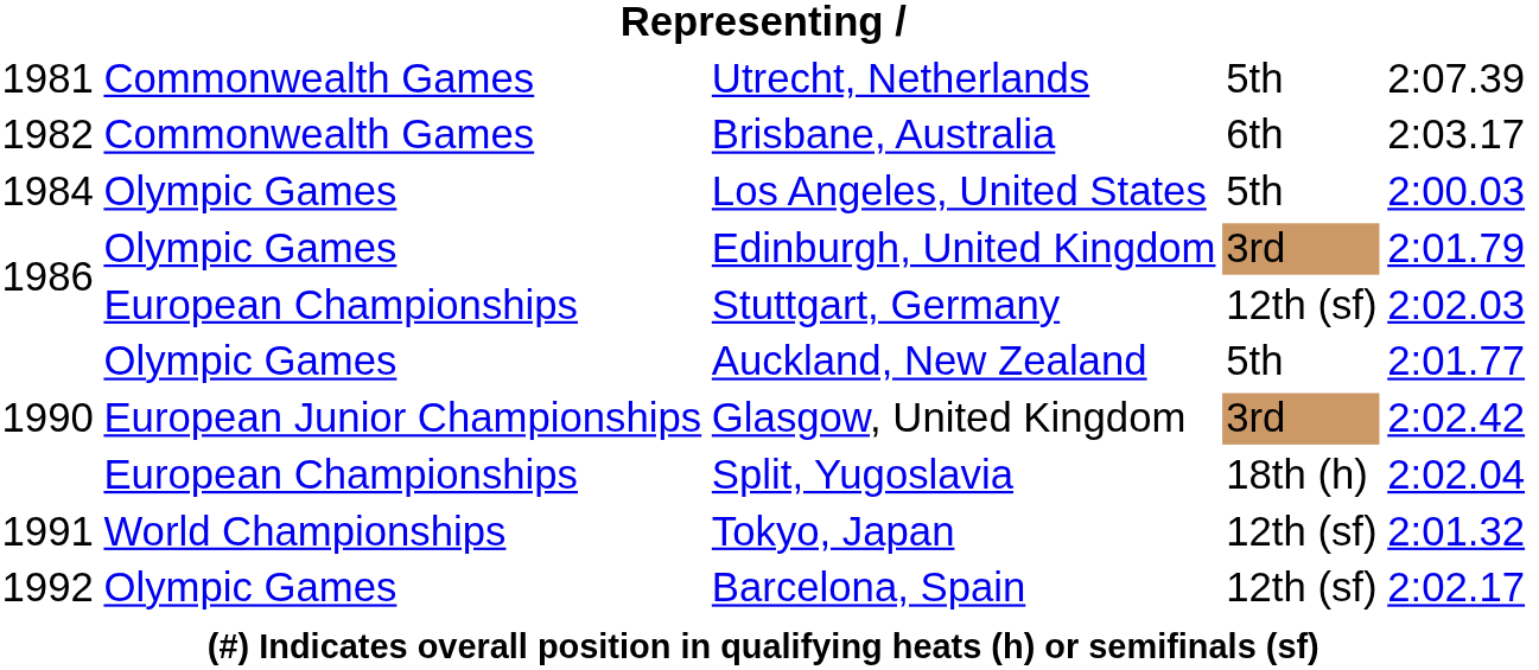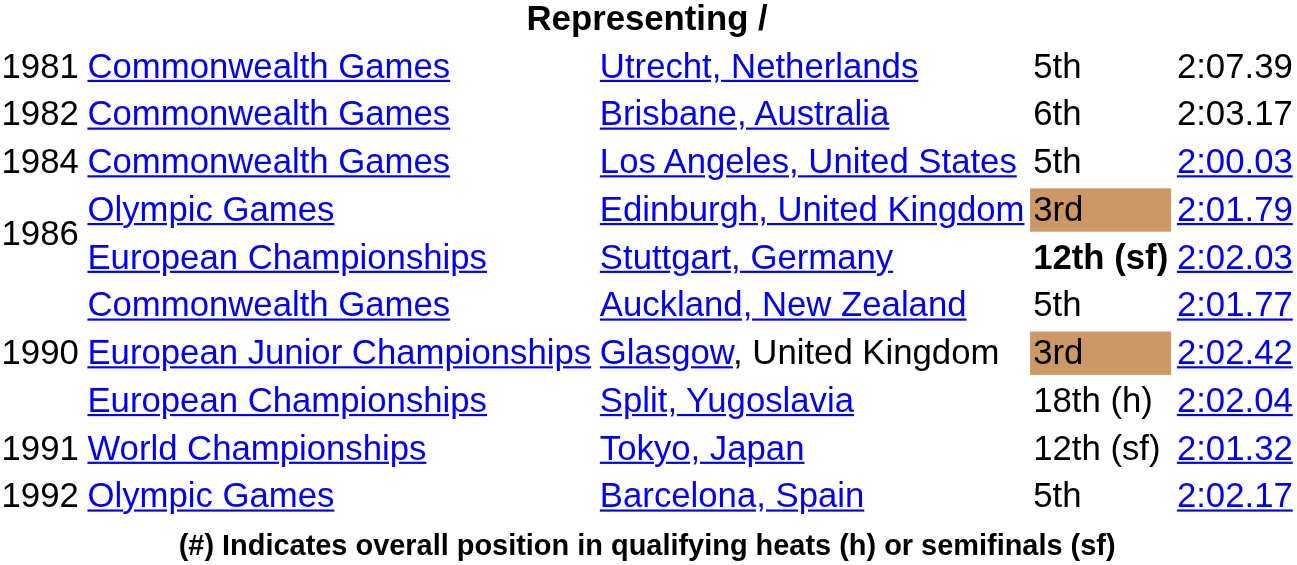 <table>
 <tr>
 <th colspan="6">Representing  / </th>
 </tr>
 <tr>
 <td>1981</td>
 <td><a href='#'>Commonwealth Games</a></td>
 <td><a href='#'>Utrecht, Netherlands</a></td>
 <td>5th</td>
 <td>2:07.39</td>
 </tr>
 <tr>
 <td>1982</td>
 <td><a href='#'>Commonwealth Games</a></td>
 <td><a href='#'>Brisbane, Australia</a></td>
 <td>6th</td>
 <td>2:03.17</td>
 </tr>
 <tr>
 <td>1984</td>
-<td><a href='#'>Olympic Games</a></td>
+<td><a href='#'>Commonwealth Games</a></td>
 <td><a href='#'>Los Angeles, United States</a></td>
 <td>5th</td>
 <td><a href='#'>2:00.03</a></td>
 </tr>
 <tr>
 <td rowspan=2>1986</td>
 <td><a href='#'>Olympic Games</a></td>
 <td><a href='#'>Edinburgh, United Kingdom</a></td>
 <td bgcolor="cc9966">3rd</td>
 <td><a href='#'>2:01.79</a></td>
 </tr>
 <tr>
 <td><a href='#'>European Championships</a></td>
 <td><a href='#'>Stuttgart, Germany</a></td>
-<td>12th (sf)</td>
+<td><strong>12th (sf)</strong></td>
 <td><a href='#'>2:02.03</a></td>
 </tr>
 <tr>
 <td rowspan=3>1990</td>
-<td><a href='#'>Olympic Games</a></td>
+<td><a href='#'>Commonwealth Games</a></td>
 <td><a href='#'>Auckland, New Zealand</a></td>
 <td>5th</td>
 <td><a href='#'>2:01.77</a></td>
 </tr>
 <tr>
 <td><a href='#'>European Junior Championships</a></td>
 <td><a href='#'>Glasgow</a>, United Kingdom</td>
 <td bgcolor="cc9966">3rd</td>
 <td><a href='#'>2:02.42</a></td>
 </tr>
 <tr>
 <td><a href='#'>European Championships</a></td>
 <td><a href='#'>Split, Yugoslavia</a></td>
 <td>18th (h)</td>
 <td><a href='#'>2:02.04</a></td>
 </tr>
 <tr>
 <td>1991</td>
 <td><a href='#'>World Championships</a></td>
 <td><a href='#'>Tokyo, Japan</a></td>
 <td>12th (sf)</td>
 <td><a href='#'>2:01.32</a></td>
 </tr>
 <tr>
 <td>1992</td>
 <td><a href='#'>Olympic Games</a></td>
 <td><a href='#'>Barcelona, Spain</a></td>
-<td>12th (sf)</td>
+<td>5th</td>
 <td><a href='#'>2:02.17</a></td>
 </tr>
 <tr>
 <th colspan=6><small> (#) Indicates overall position in qualifying heats (h) or semifinals (sf)</small></th>
 </tr>
 </table>
